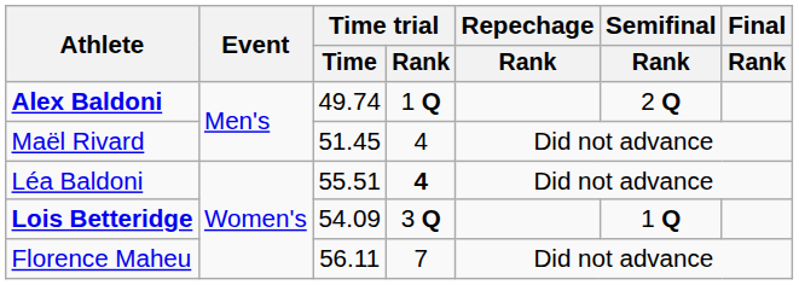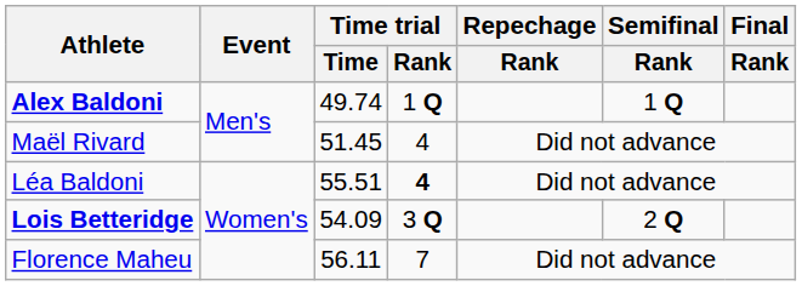 <table class=wikitable style=font-size:90%;text-align:center>
 <tr>
 <th rowspan=2>Athlete</th>
 <th rowspan=2>Event</th>
 <th colspan=2>Time trial</th>
 <th>Repechage</th>
 <th>Semifinal</th>
 <th>Final</th>
 </tr>
 <tr style=font-size:95%>
 <th>Time</th>
 <th>Rank</th>
 <th>Rank</th>
 <th>Rank</th>
 <th>Rank</th>
 </tr>
 <tr>
 <td align=left><strong><a href='#'>Alex Baldoni</a></strong></td>
 <td align=left rowspan=2><a href='#'>Men's</a></td>
 <td>49.74</td>
 <td>1 <strong>Q</strong></td>
 <td></td>
-<td>2 <strong>Q</strong></td>
+<td>1 <strong>Q</strong></td>
 <td></td>
 </tr>
 <tr>
 <td align=left><a href='#'>Maël Rivard</a></td>
 <td>51.45</td>
 <td>4</td>
 <td colspan=3>Did not advance</td>
 </tr>
 <tr>
 <td align=left><a href='#'>Léa Baldoni</a></td>
 <td align=left rowspan=3><a href='#'>Women's</a></td>
 <td>55.51</td>
 <td><strong>4</strong></td>
 <td colspan=3>Did not advance</td>
 </tr>
 <tr>
 <td align=left><strong><a href='#'>Lois Betteridge</a></strong></td>
 <td>54.09</td>
 <td>3 <strong>Q</strong></td>
 <td></td>
-<td>1 <strong>Q</strong></td>
+<td>2 <strong>Q</strong></td>
 <td></td>
 </tr>
 <tr>
 <td align=left><a href='#'>Florence Maheu</a></td>
 <td>56.11</td>
 <td>7</td>
 <td colspan=3>Did not advance</td>
 </tr>
 </table>
